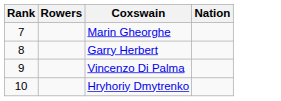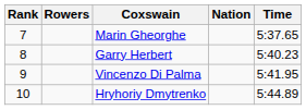 <table class="wikitable sortable" style="text-align:center">
 <tr>
 <th>Rank</th>
 <th>Rowers</th>
 <th>Coxswain</th>
 <th>Nation</th>
+<th>Time</th>
 </tr>
 <tr>
 <td>7</td>
 <td></td>
 <td align=left><a href='#'>Marin Gheorghe</a></td>
 <td align=left></td>
+<td>5:37.65</td>
 </tr>
 <tr>
 <td>8</td>
 <td></td>
 <td align=left><a href='#'>Garry Herbert</a></td>
 <td align=left></td>
+<td>5:40.23</td>
 </tr>
 <tr>
 <td>9</td>
 <td></td>
 <td align=left><a href='#'>Vincenzo Di Palma</a></td>
 <td align=left></td>
+<td>5:41.95</td>
 </tr>
 <tr>
 <td>10</td>
 <td></td>
 <td align=left><a href='#'>Hryhoriy Dmytrenko</a></td>
 <td align=left></td>
+<td>5:44.89</td>
 </tr>
 </table>
